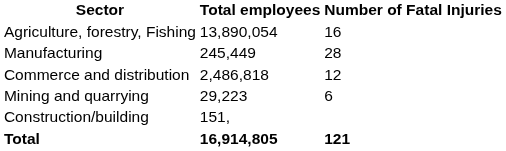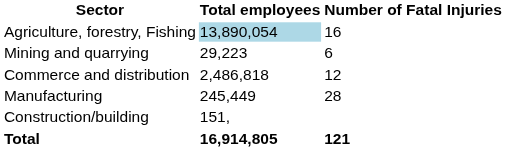 <table class="Fatality rate sector-wise">
 <tr>
 <th>Sector</th>
 <th>Total employees</th>
 <th>Number of Fatal Injuries</th>
 </tr>
 <tr>
 <td>Agriculture, forestry, Fishing</td>
-<td>13,890,054</td>
+<td style="background: lightblue;">13,890,054</td>
 <td>16</td>
 </tr>
 <tr>
-<td>Manufacturing</td>
-<td>245,449</td>
-<td>28</td>
+<td>Mining and quarrying</td>
+<td>29,223</td>
+<td>6</td>
 </tr>
 <tr>
 <td>Commerce and distribution</td>
 <td>2,486,818</td>
 <td>12</td>
 </tr>
 <tr>
-<td>Mining and quarrying</td>
-<td>29,223</td>
-<td>6</td>
+<td>Manufacturing</td>
+<td>245,449</td>
+<td>28</td>
 </tr>
 <tr>
 <td>Construction/building</td>
 <td>151,</td>
 </tr>
 <tr>
 <td><strong>Total</strong></td>
 <td><strong>16,914,805</strong></td>
 <td><strong>121</strong></td>
 </tr>
 </table>
